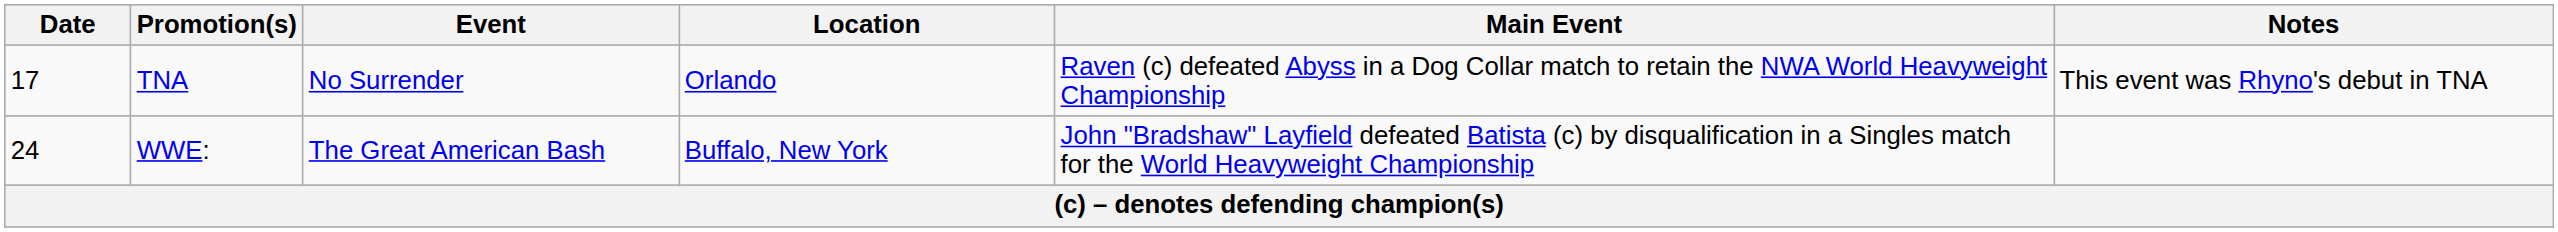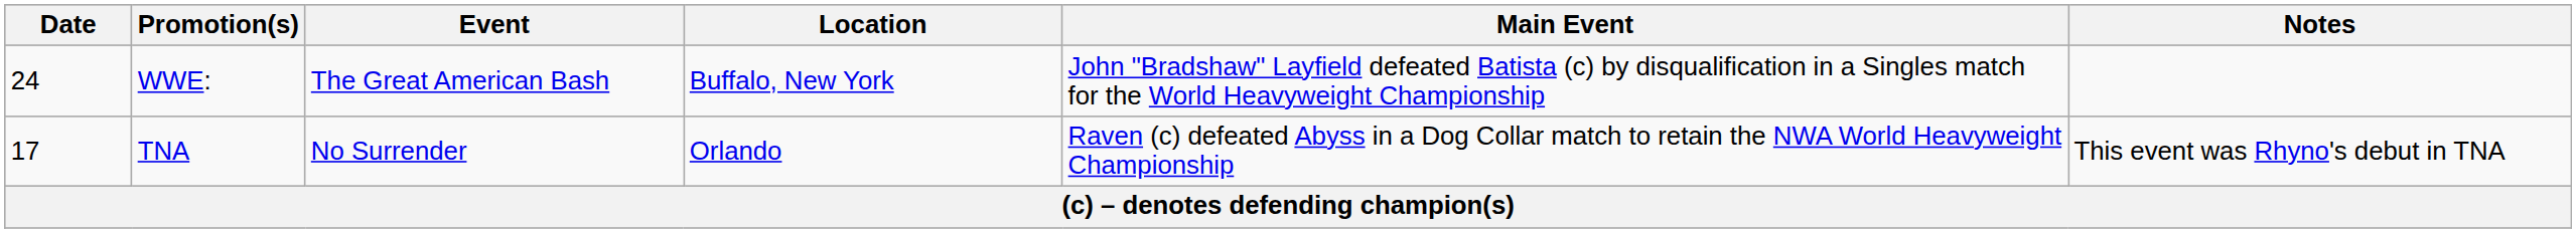 <table class="wikitable" style="width:100%;">
 <tr>
 <th width=5%>Date</th>
 <th width=5%>Promotion(s)</th>
 <th width=15%>Event</th>
 <th width=15%>Location</th>
 <th width=40%>Main Event</th>
 <th width=20%>Notes</th>
 </tr>
 <tr>
+<td>24</td>
+<td><a href='#'>WWE</a>:<br></td>
+<td><a href='#'>The Great American Bash</a></td>
+<td><a href='#'>Buffalo, New York</a></td>
+<td><a href='#'>John "Bradshaw" Layfield</a> defeated <a href='#'>Batista</a> (c) by disqualification in a Singles match for the <a href='#'>World Heavyweight Championship</a></td>
+<td></td>
+</tr>
+<tr>
 <td>17</td>
 <td><a href='#'>TNA</a></td>
 <td><a href='#'>No Surrender</a></td>
 <td><a href='#'>Orlando</a></td>
 <td><a href='#'>Raven</a> (c) defeated <a href='#'>Abyss</a> in a Dog Collar match to retain the <a href='#'>NWA World Heavyweight Championship</a></td>
 <td>This event was <a href='#'>Rhyno</a>'s debut in TNA</td>
 </tr>
 <tr>
-<td>24</td>
-<td><a href='#'>WWE</a>:<br></td>
-<td><a href='#'>The Great American Bash</a></td>
-<td><a href='#'>Buffalo, New York</a></td>
-<td><a href='#'>John "Bradshaw" Layfield</a> defeated <a href='#'>Batista</a> (c) by disqualification in a Singles match for the <a href='#'>World Heavyweight Championship</a></td>
-<td></td>
-</tr>
-<tr>
 <th colspan="6">(c) – denotes defending champion(s)</th>
 </tr>
 </table>
